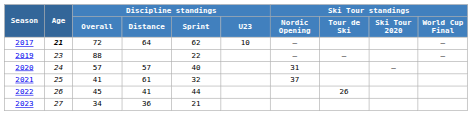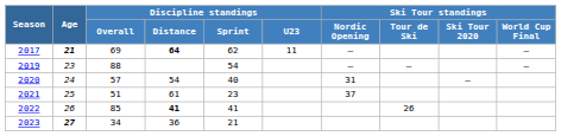 <table class="wikitable" style="font-size:95%; text-align:center; border:grey solid 1px; border-collapse:collapse; background:#ffffff;">
 <tr>
 <th style="background-color:#369; color:white; width:60px;" rowspan="2"> Season </th>
 <th style="background-color:#369; color:white; width:40px;" rowspan="2"> Age </th>
 <th style="background-color:#4180be; color:white;" colspan="4">Discipline standings</th>
 <th style="background-color:#4180be; color:white;" colspan="4">Ski Tour standings</th>
 </tr>
 <tr>
 <th style="background-color:#4180be; color:white; width:75px;">Overall</th>
 <th style="background-color:#4180be; color:white; width:75px;">Distance</th>
 <th style="background-color:#4180be; color:white; width:75px;">Sprint</th>
 <th style="background-color:#4180be; color:white; width:75px;">U23</th>
 <th style="background-color:#4180be; color:white; width:75px;">Nordic<br>Opening</th>
 <th style="background-color:#4180be; color:white; width:75px;">Tour de<br>Ski</th>
 <th style="background-color:#4180be; color:white; width:75px;">Ski Tour<br>2020</th>
 <th style="background-color:#4180be; color:white; width:75px;">World Cup<br>Final</th>
 </tr>
 <tr>
 <td><a href='#'>2017</a></td>
 <td><strong><em>21</em></strong></td>
-<td>72</td>
-<td>64</td>
+<td>69</td>
+<td><strong>64</strong></td>
 <td>62</td>
-<td>10</td>
+<td>11</td>
 <td>—</td>
 <td></td>
 <td></td>
 <td>—</td>
 </tr>
 <tr>
 <td><a href='#'>2019</a></td>
 <td><em>23</em></td>
 <td>88</td>
 <td></td>
-<td>22</td>
+<td>54</td>
 <td></td>
 <td>—</td>
 <td>—</td>
 <td></td>
 <td>—</td>
 </tr>
 <tr>
 <td><a href='#'>2020</a></td>
 <td><em>24</em></td>
 <td>57</td>
-<td>57</td>
+<td>54</td>
 <td>40</td>
 <td></td>
 <td>31</td>
 <td></td>
 <td>—</td>
 <td></td>
 </tr>
 <tr>
 <td><a href='#'>2021</a></td>
 <td><em>25</em></td>
-<td>41</td>
+<td>51</td>
 <td>61</td>
-<td>32</td>
+<td>23</td>
 <td></td>
 <td>37</td>
 <td></td>
 <td></td>
 <td></td>
 </tr>
 <tr>
 <td><a href='#'>2022</a></td>
 <td><em>26</em></td>
-<td>45</td>
+<td>85</td>
+<td><strong>41</strong></td>
 <td>41</td>
-<td>44</td>
 <td></td>
 <td></td>
 <td>26</td>
 <td></td>
 <td></td>
 </tr>
 <tr>
 <td><a href='#'>2023</a></td>
-<td><em>27</em></td>
+<td><strong><em>27</em></strong></td>
 <td>34</td>
 <td>36</td>
 <td>21</td>
 <td></td>
 <td></td>
 <td></td>
 <td></td>
 <td></td>
 </tr>
 </table>
